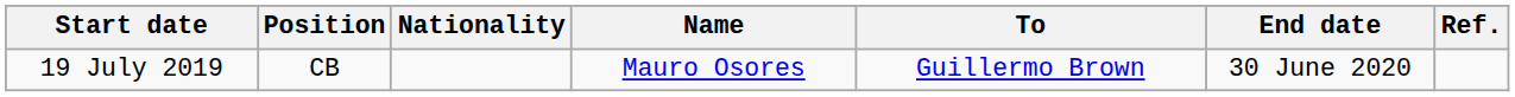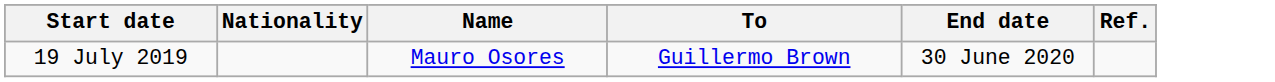 <table class="wikitable" style="text-align:center; font-size:90%; ">
 <tr>
 <th style="background:#; color:#; width:110px;">Start date</th>
-<th style="background:#; color:#; width:50px;">Position</th>
 <th style="background:#; color:#; width:50px;">Nationality</th>
 <th style="background:#; color:#; width:125px;">Name</th>
 <th style="background:#; color:#; width:155px;">To</th>
 <th style="background:#; color:#; width:100px;">End date</th>
 <th style="background:#; color:#; width:25px;">Ref.</th>
 </tr>
 <tr>
 <td>19 July 2019</td>
-<td>CB</td>
 <td></td>
 <td><a href='#'>Mauro Osores</a></td>
 <td> <a href='#'>Guillermo Brown</a></td>
 <td>30 June 2020</td>
 <td></td>
 </tr>
 </table>
